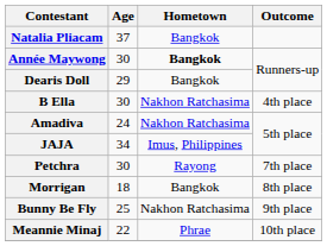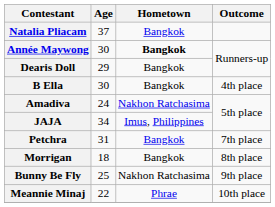 <table class="wikitable sortable" style="text-align:center;">
 <tr>
 <th scope="col">Contestant</th>
 <th scope="col">Age</th>
 <th scope="col">Hometown</th>
 <th scope="col">Outcome</th>
 </tr>
 <tr>
 <th scope="row"><a href='#'>Natalia Pliacam</a></th>
 <td>37</td>
 <td><a href='#'>Bangkok</a></td>
 <td><strong></strong></td>
 </tr>
 <tr>
 <th nowrap scope="row"><a href='#'>Année Maywong</a></th>
 <td>30</td>
 <td><strong>Bangkok</strong></td>
 <td nowrap rowspan="2">Runners-up</td>
 </tr>
 <tr>
 <th scope="row">Dearis Doll</th>
 <td>29</td>
 <td>Bangkok</td>
 </tr>
 <tr>
 <th scope="row">B Ella</th>
 <td>30</td>
-<td nowrap><a href='#'>Nakhon Ratchasima</a></td>
+<td>Bangkok</td>
 <td>4th place</td>
 </tr>
 <tr>
 <th scope="row">Amadiva</th>
 <td>24</td>
 <td nowrap><a href='#'>Nakhon Ratchasima</a></td>
 <td rowspan="2">5th place</td>
 </tr>
 <tr>
 <th scope="row">JAJA</th>
 <td>34</td>
 <td><a href='#'>Imus</a>, <a href='#'>Philippines</a></td>
 </tr>
 <tr>
 <th scope="row">Petchra</th>
-<td>30</td>
-<td><a href='#'>Rayong</a></td>
+<td>31</td>
+<td><a href='#'>Bangkok</a></td>
 <td>7th place</td>
 </tr>
 <tr>
 <th scope="row">Morrigan</th>
 <td>18</td>
 <td>Bangkok</td>
 <td>8th place</td>
 </tr>
 <tr>
 <th scope="row">Bunny Be Fly</th>
 <td>25</td>
 <td>Nakhon Ratchasima</td>
 <td>9th place</td>
 </tr>
 <tr>
 <th scope="row">Meannie Minaj</th>
 <td>22</td>
 <td><a href='#'>Phrae</a></td>
 <td>10th place</td>
 </tr>
 <tr>
 </tr>
 </table>
